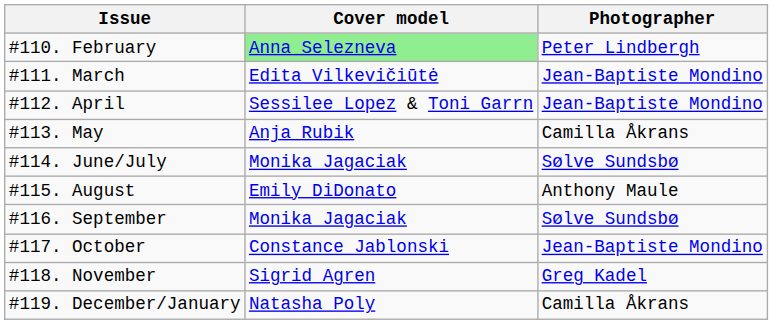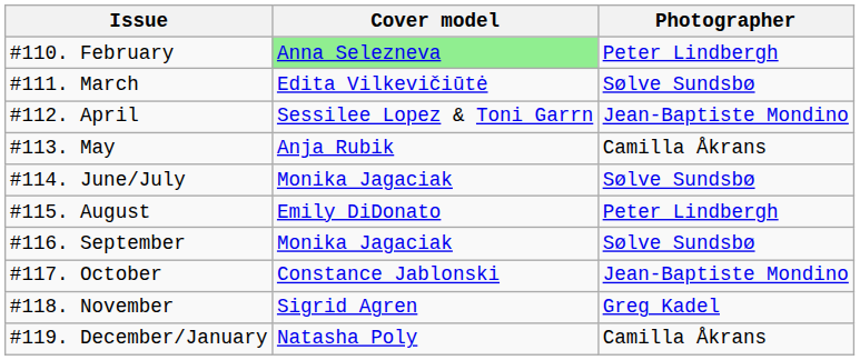 <table class="sortable wikitable">
 <tr>
 <th>Issue</th>
 <th>Cover model</th>
 <th>Photographer</th>
 </tr>
 <tr>
 <td>#110. February</td>
 <td style="background: lightgreen;"><a href='#'>Anna Selezneva</a></td>
 <td><a href='#'>Peter Lindbergh</a></td>
 </tr>
 <tr>
 <td>#111. March</td>
 <td><a href='#'>Edita Vilkevičiūtė</a></td>
-<td><a href='#'>Jean-Baptiste Mondino</a></td>
+<td><a href='#'>Sølve Sundsbø</a></td>
 </tr>
 <tr>
 <td>#112. April</td>
 <td><a href='#'>Sessilee Lopez</a> & <a href='#'>Toni Garrn</a></td>
 <td><a href='#'>Jean-Baptiste Mondino</a></td>
 </tr>
 <tr>
 <td>#113. May</td>
 <td><a href='#'>Anja Rubik</a></td>
 <td>Camilla Åkrans</td>
 </tr>
 <tr>
 <td>#114. June/July</td>
 <td><a href='#'>Monika Jagaciak</a></td>
 <td><a href='#'>Sølve Sundsbø</a></td>
 </tr>
 <tr>
 <td>#115. August</td>
 <td><a href='#'>Emily DiDonato</a></td>
-<td>Anthony Maule</td>
+<td><a href='#'>Peter Lindbergh</a></td>
 </tr>
 <tr>
 <td>#116. September</td>
 <td><a href='#'>Monika Jagaciak</a></td>
 <td><a href='#'>Sølve Sundsbø</a></td>
 </tr>
 <tr>
 <td>#117. October</td>
 <td><a href='#'>Constance Jablonski</a></td>
 <td><a href='#'>Jean-Baptiste Mondino</a></td>
 </tr>
 <tr>
 <td>#118. November</td>
 <td><a href='#'>Sigrid Agren</a></td>
 <td><a href='#'>Greg Kadel</a></td>
 </tr>
 <tr>
 <td>#119. December/January</td>
 <td><a href='#'>Natasha Poly</a></td>
 <td>Camilla Åkrans</td>
 </tr>
 </table>
